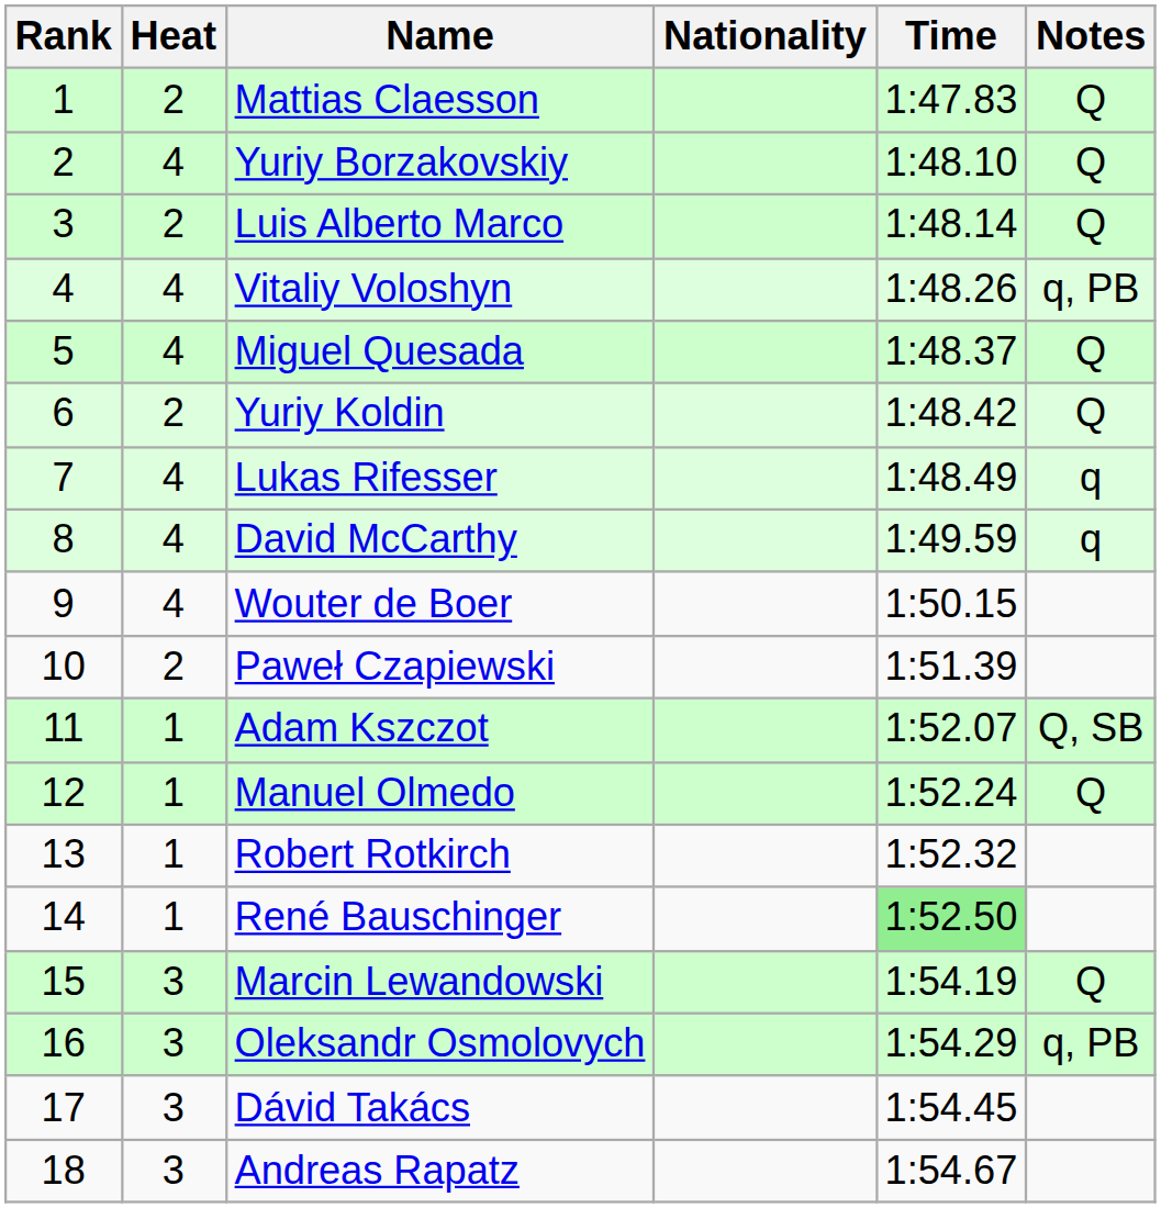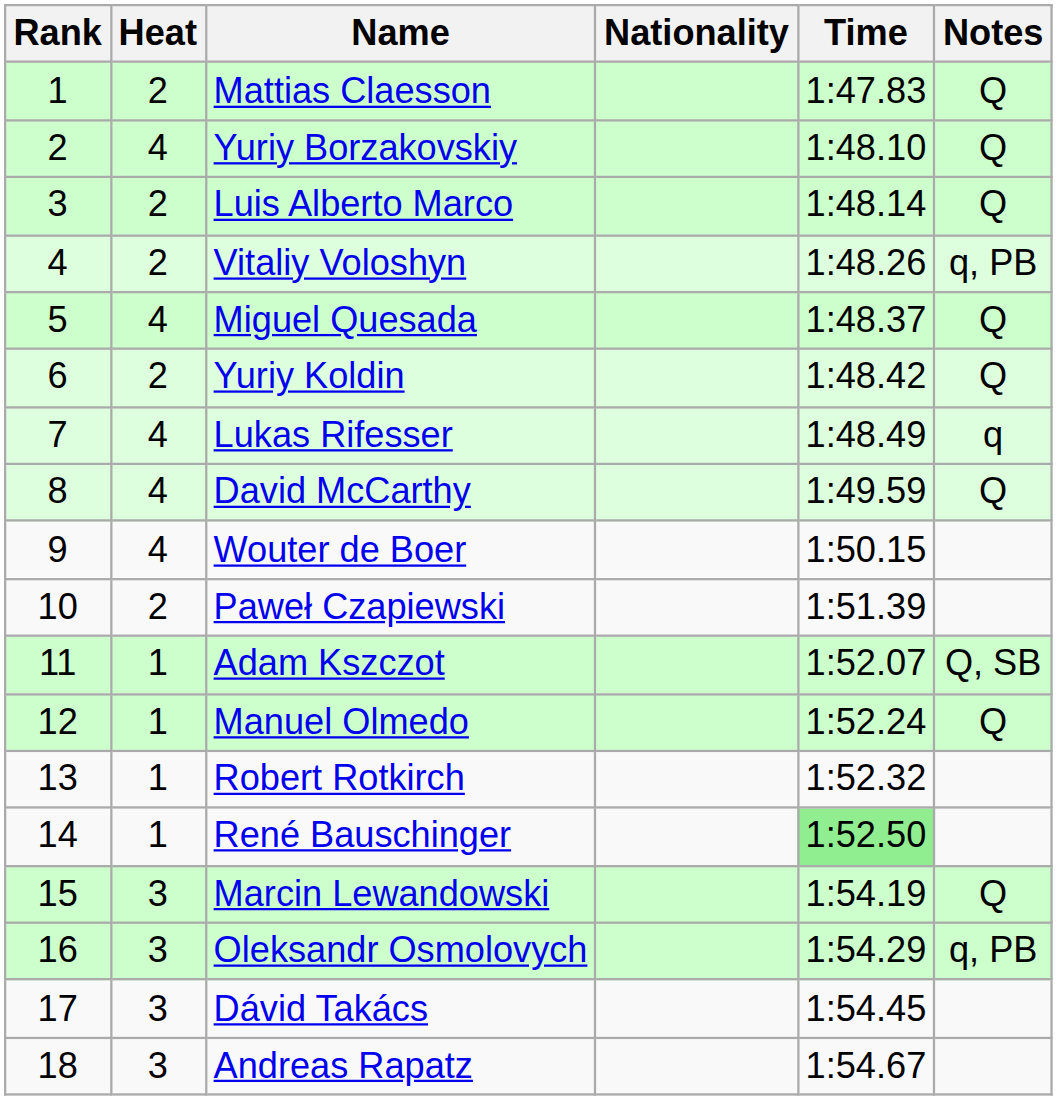 <table class="wikitable sortable" style="text-align:center">
 <tr>
 <th>Rank</th>
 <th>Heat</th>
 <th>Name</th>
 <th>Nationality</th>
 <th>Time</th>
 <th>Notes</th>
 </tr>
 <tr bgcolor=ccffcc>
 <td>1</td>
 <td>2</td>
 <td align="left"><a href='#'>Mattias Claesson</a></td>
 <td align=left></td>
 <td>1:47.83</td>
 <td>Q</td>
 </tr>
 <tr bgcolor=ccffcc>
 <td>2</td>
 <td>4</td>
 <td align="left"><a href='#'>Yuriy Borzakovskiy</a></td>
 <td align=left></td>
 <td>1:48.10</td>
 <td>Q</td>
 </tr>
 <tr bgcolor=ccffcc>
 <td>3</td>
 <td>2</td>
 <td align="left"><a href='#'>Luis Alberto Marco</a></td>
 <td align=left></td>
 <td>1:48.14</td>
 <td>Q</td>
 </tr>
 <tr bgcolor=ddffdd>
 <td>4</td>
-<td>4</td>
+<td>2</td>
 <td align="left"><a href='#'>Vitaliy Voloshyn</a></td>
 <td align=left></td>
 <td>1:48.26</td>
 <td>q, PB</td>
 </tr>
 <tr bgcolor=ccffcc>
 <td>5</td>
 <td>4</td>
 <td align="left"><a href='#'>Miguel Quesada</a></td>
 <td align=left></td>
 <td>1:48.37</td>
 <td>Q</td>
 </tr>
 <tr bgcolor=ddffdd>
 <td>6</td>
 <td>2</td>
 <td align="left"><a href='#'>Yuriy Koldin</a></td>
 <td align=left></td>
 <td>1:48.42</td>
 <td>Q</td>
 </tr>
 <tr bgcolor=ddffdd>
 <td>7</td>
 <td>4</td>
 <td align="left"><a href='#'>Lukas Rifesser</a></td>
 <td align=left></td>
 <td>1:48.49</td>
 <td>q</td>
 </tr>
 <tr bgcolor=ddffdd>
 <td>8</td>
 <td>4</td>
 <td align="left"><a href='#'>David McCarthy</a></td>
 <td align=left></td>
 <td>1:49.59</td>
-<td>q</td>
+<td>Q</td>
 </tr>
 <tr>
 <td>9</td>
 <td>4</td>
 <td align="left"><a href='#'>Wouter de Boer</a></td>
 <td align=left></td>
 <td>1:50.15</td>
 <td></td>
 </tr>
 <tr>
 <td>10</td>
 <td>2</td>
 <td align="left"><a href='#'>Paweł Czapiewski</a></td>
 <td align=left></td>
 <td>1:51.39</td>
 <td></td>
 </tr>
 <tr bgcolor=ccffcc>
 <td>11</td>
 <td>1</td>
 <td align="left"><a href='#'>Adam Kszczot</a></td>
 <td align=left></td>
 <td>1:52.07</td>
 <td>Q, SB</td>
 </tr>
 <tr bgcolor=ccffcc>
 <td>12</td>
 <td>1</td>
 <td align="left"><a href='#'>Manuel Olmedo</a></td>
 <td align=left></td>
 <td>1:52.24</td>
 <td>Q</td>
 </tr>
 <tr>
 <td>13</td>
 <td>1</td>
 <td align="left"><a href='#'>Robert Rotkirch</a></td>
 <td align=left></td>
 <td>1:52.32</td>
 <td></td>
 </tr>
 <tr>
 <td>14</td>
 <td>1</td>
 <td align="left"><a href='#'>René Bauschinger</a></td>
 <td align=left></td>
 <td style="background: lightgreen;">1:52.50</td>
 <td></td>
 </tr>
 <tr bgcolor=ccffcc>
 <td>15</td>
 <td>3</td>
 <td align="left"><a href='#'>Marcin Lewandowski</a></td>
 <td align=left></td>
 <td>1:54.19</td>
 <td>Q</td>
 </tr>
 <tr bgcolor=ccffcc>
 <td>16</td>
 <td>3</td>
 <td align="left"><a href='#'>Oleksandr Osmolovych</a></td>
 <td align=left></td>
 <td>1:54.29</td>
 <td>q, PB</td>
 </tr>
 <tr>
 <td>17</td>
 <td>3</td>
 <td align="left"><a href='#'>Dávid Takács</a></td>
 <td align=left></td>
 <td>1:54.45</td>
 <td></td>
 </tr>
 <tr>
 <td>18</td>
 <td>3</td>
 <td align="left"><a href='#'>Andreas Rapatz</a></td>
 <td align=left></td>
 <td>1:54.67</td>
 <td></td>
 </tr>
 </table>
